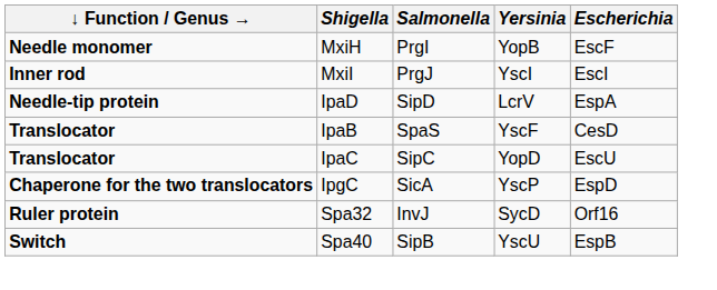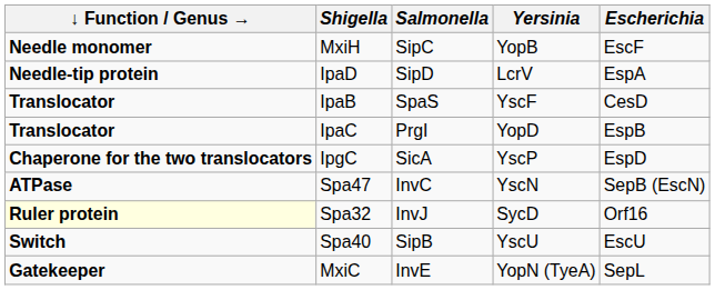 <table class="wikitable" border="1">
 <tr>
 <th>↓ Function / Genus →</th>
 <th><em>Shigella</em></th>
 <th><em>Salmonella</em></th>
 <th><em>Yersinia</em></th>
 <th><em>Escherichia</em></th>
 </tr>
 <tr>
 <td><strong>Needle monomer</strong></td>
 <td>MxiH</td>
-<td>PrgI</td>
+<td>SipC</td>
 <td>YopB</td>
 <td>EscF</td>
-</tr>
-<tr>
-<td><strong>Inner rod</strong></td>
-<td>MxiI</td>
-<td>PrgJ</td>
-<td>YscI</td>
-<td>EscI</td>
 </tr>
 <tr>
 <td><strong>Needle-tip protein</strong></td>
 <td>IpaD</td>
 <td>SipD</td>
 <td>LcrV</td>
 <td>EspA</td>
 </tr>
 <tr>
 <td><strong>Translocator</strong></td>
 <td>IpaB</td>
 <td>SpaS</td>
 <td>YscF</td>
 <td>CesD</td>
 </tr>
 <tr>
 <td><strong>Translocator</strong></td>
 <td>IpaC</td>
-<td>SipC</td>
+<td>PrgI</td>
 <td>YopD</td>
-<td>EscU</td>
+<td>EspB</td>
 </tr>
 <tr>
 <td><strong>Chaperone for the two translocators</strong></td>
 <td>IpgC</td>
 <td>SicA</td>
 <td>YscP</td>
 <td>EspD</td>
 </tr>
 <tr>
-<td><strong>Ruler protein</strong></td>
+<td><strong>ATPase</strong></td>
+<td>Spa47</td>
+<td>InvC</td>
+<td>YscN</td>
+<td>SepB (EscN)</td>
+</tr>
+<tr>
+<td style="background: lightyellow;"><strong>Ruler protein</strong></td>
 <td>Spa32</td>
 <td>InvJ</td>
 <td>SycD</td>
 <td>Orf16</td>
 </tr>
 <tr>
 <td><strong>Switch</strong></td>
 <td>Spa40</td>
 <td>SipB</td>
 <td>YscU</td>
-<td>EspB</td>
+<td>EscU</td>
+</tr>
+<tr>
+<td><strong>Gatekeeper</strong></td>
+<td>MxiC</td>
+<td>InvE</td>
+<td>YopN (TyeA)</td>
+<td>SepL</td>
 </tr>
 </table>
